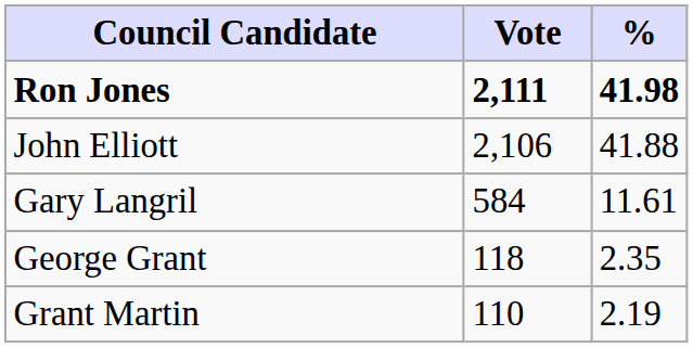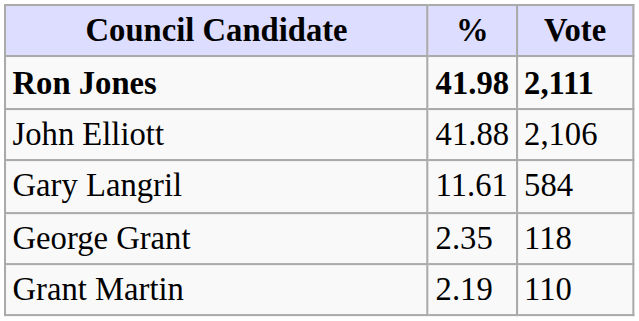 <table class="wikitable sortable">
 <tr>
 <th style="background:#ddf; width:200px;">Council Candidate</th>
+<th style="background:#ddf; width:30px;">%</th>
 <th style="background:#ddf; width:50px;">Vote</th>
-<th style="background:#ddf; width:30px;">%</th>
 </tr>
 <tr>
 <td><strong>Ron Jones</strong></td>
+<td><strong>41.98</strong></td>
 <td><strong>2,111</strong></td>
-<td><strong>41.98</strong></td>
 </tr>
 <tr>
 <td>John Elliott</td>
+<td>41.88</td>
 <td>2,106</td>
-<td>41.88</td>
 </tr>
 <tr>
 <td>Gary Langril</td>
+<td>11.61</td>
 <td>584</td>
-<td>11.61</td>
 </tr>
 <tr>
 <td>George Grant</td>
+<td>2.35</td>
 <td>118</td>
-<td>2.35</td>
 </tr>
 <tr>
 <td>Grant Martin</td>
+<td>2.19</td>
 <td>110</td>
-<td>2.19</td>
 </tr>
 </table>
